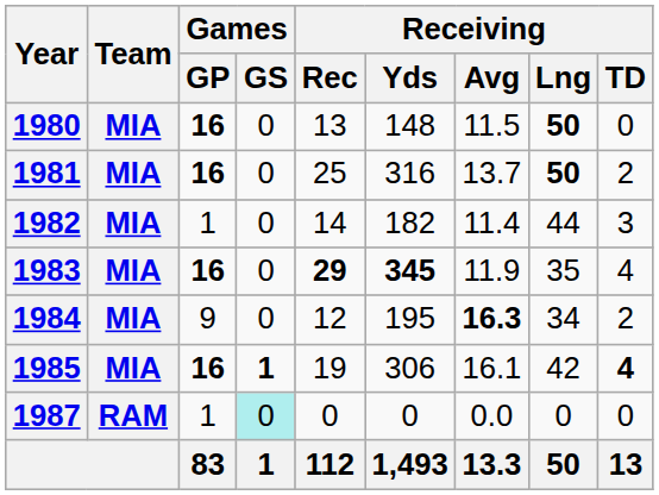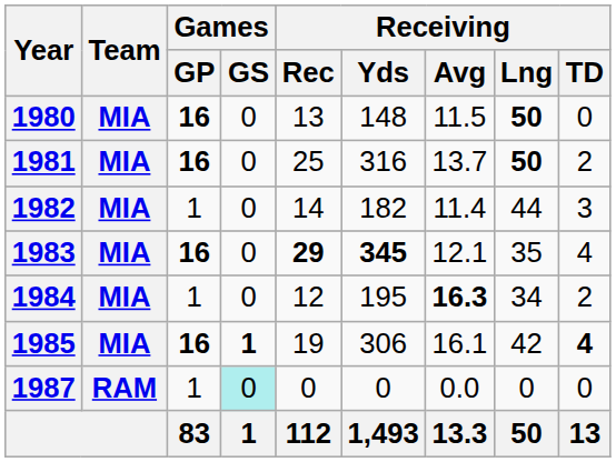 <table class="wikitable" style="text-align:center">
 <tr>
 <th rowspan="2">Year</th>
 <th rowspan="2">Team</th>
 <th colspan="2">Games</th>
 <th colspan="5">Receiving</th>
 </tr>
 <tr>
 <th>GP</th>
 <th>GS</th>
 <th>Rec</th>
 <th>Yds</th>
 <th>Avg</th>
 <th>Lng</th>
 <th>TD</th>
 </tr>
 <tr>
 <th><a href='#'>1980</a></th>
 <th><a href='#'>MIA</a></th>
 <td><strong>16</strong></td>
 <td>0</td>
 <td>13</td>
 <td>148</td>
 <td>11.5</td>
 <td><strong>50</strong></td>
 <td>0</td>
 </tr>
 <tr>
 <th><a href='#'>1981</a></th>
 <th><a href='#'>MIA</a></th>
 <td><strong>16</strong></td>
 <td>0</td>
 <td>25</td>
 <td>316</td>
 <td>13.7</td>
 <td><strong>50</strong></td>
 <td>2</td>
 </tr>
 <tr>
 <th><a href='#'>1982</a></th>
 <th><a href='#'>MIA</a></th>
 <td>1</td>
 <td>0</td>
 <td>14</td>
 <td>182</td>
 <td>11.4</td>
 <td>44</td>
 <td>3</td>
 </tr>
 <tr>
 <th><a href='#'>1983</a></th>
 <th><a href='#'>MIA</a></th>
 <td><strong>16</strong></td>
 <td>0</td>
 <td><strong>29</strong></td>
 <td><strong>345</strong></td>
-<td>11.9</td>
+<td>12.1</td>
 <td>35</td>
 <td>4</td>
 </tr>
 <tr>
 <th><a href='#'>1984</a></th>
 <th><a href='#'>MIA</a></th>
-<td>9</td>
+<td>1</td>
 <td>0</td>
 <td>12</td>
 <td>195</td>
 <td><strong>16.3</strong></td>
 <td>34</td>
 <td>2</td>
 </tr>
 <tr>
 <th><a href='#'>1985</a></th>
 <th><a href='#'>MIA</a></th>
 <td><strong>16</strong></td>
 <td><strong>1</strong></td>
 <td>19</td>
 <td>306</td>
 <td>16.1</td>
 <td>42</td>
 <td><strong>4</strong></td>
 </tr>
 <tr>
 <th><a href='#'>1987</a></th>
 <th><a href='#'>RAM</a></th>
 <td>1</td>
 <td style="background: paleturquoise;">0</td>
 <td>0</td>
 <td>0</td>
 <td>0.0</td>
 <td>0</td>
 <td>0</td>
 </tr>
 <tr>
 <th colspan="2"></th>
 <th>83</th>
 <th>1</th>
 <th>112</th>
 <th>1,493</th>
 <th>13.3</th>
 <th>50</th>
 <th>13</th>
 </tr>
 </table>
